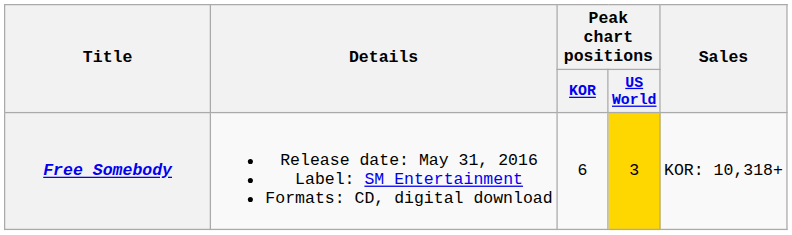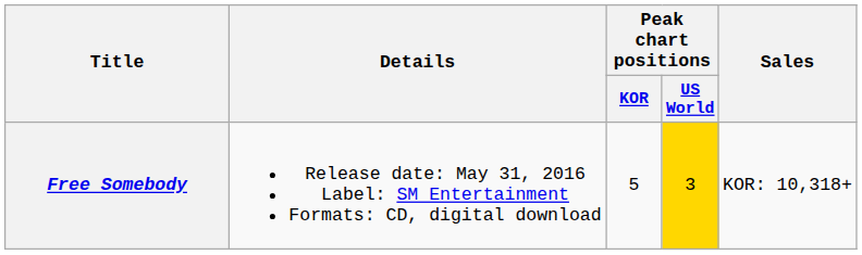 <table class="wikitable plainrowheaders" style="text-align:center;">
 <tr>
 <th scope="col" rowspan="2" style="width:12em;">Title</th>
 <th scope="col" rowspan="2">Details</th>
 <th scope="col" colspan="2">Peak chart positions</th>
 <th scope="col" rowspan="2">Sales</th>
 </tr>
 <tr>
 <th scope="col" style="width:3em;font-size:90%;"><a href='#'>KOR</a><br></th>
 <th scope="col" style="width:3em;font-size:90%;"><a href='#'>US<br>World</a><br></th>
 </tr>
 <tr>
 <th scope=row><em><a href='#'>Free Somebody</a></em></th>
 <td><br><ul><li>Release date: May 31, 2016</li><li>Label: <a href='#'>SM Entertainment</a></li><li>Formats: CD, digital download</li></ul></td>
-<td>6</td>
+<td>5</td>
 <td style="background: gold;">3</td>
 <td>KOR: 10,318+</td>
 </tr>
 </table>
